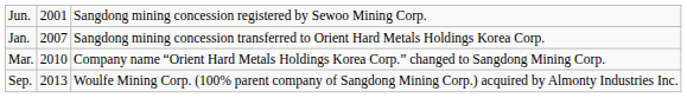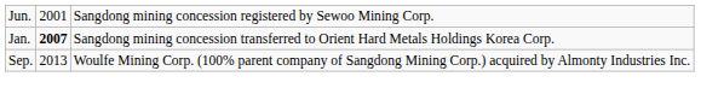 <table class="wikitable">
 <tr>
 <td>Jun.</td>
 <td>2001</td>
 <td>Sangdong mining concession registered by Sewoo Mining  Corp.</td>
 </tr>
 <tr>
 <td>Jan.</td>
-<td>2007</td>
+<td><strong>2007</strong></td>
 <td>Sangdong mining concession transferred to Orient Hard  Metals Holdings Korea Corp.</td>
-</tr>
-<tr>
-<td>Mar.</td>
-<td>2010</td>
-<td>Company name “Orient Hard Metals Holdings Korea Corp.”  changed to Sangdong Mining Corp.</td>
 </tr>
 <tr>
 <td>Sep.</td>
 <td>2013</td>
 <td>Woulfe Mining Corp. (100% parent company of Sangdong  Mining Corp.) acquired by Almonty Industries Inc.</td>
 </tr>
 </table>
